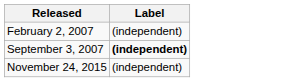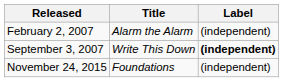 <table class="wikitable">
 <tr>
 <th>Released</th>
+<th>Title</th>
 <th>Label</th>
 </tr>
 <tr>
 <td>February 2, 2007</td>
+<td><em>Alarm the Alarm</em></td>
 <td>(independent)</td>
 </tr>
 <tr>
 <td>September 3, 2007</td>
+<td><em>Write This Down</em></td>
 <td><strong>(independent)</strong></td>
 </tr>
 <tr>
 <td>November 24, 2015</td>
+<td><em>Foundations</em></td>
 <td>(independent)</td>
 </tr>
 </table>
